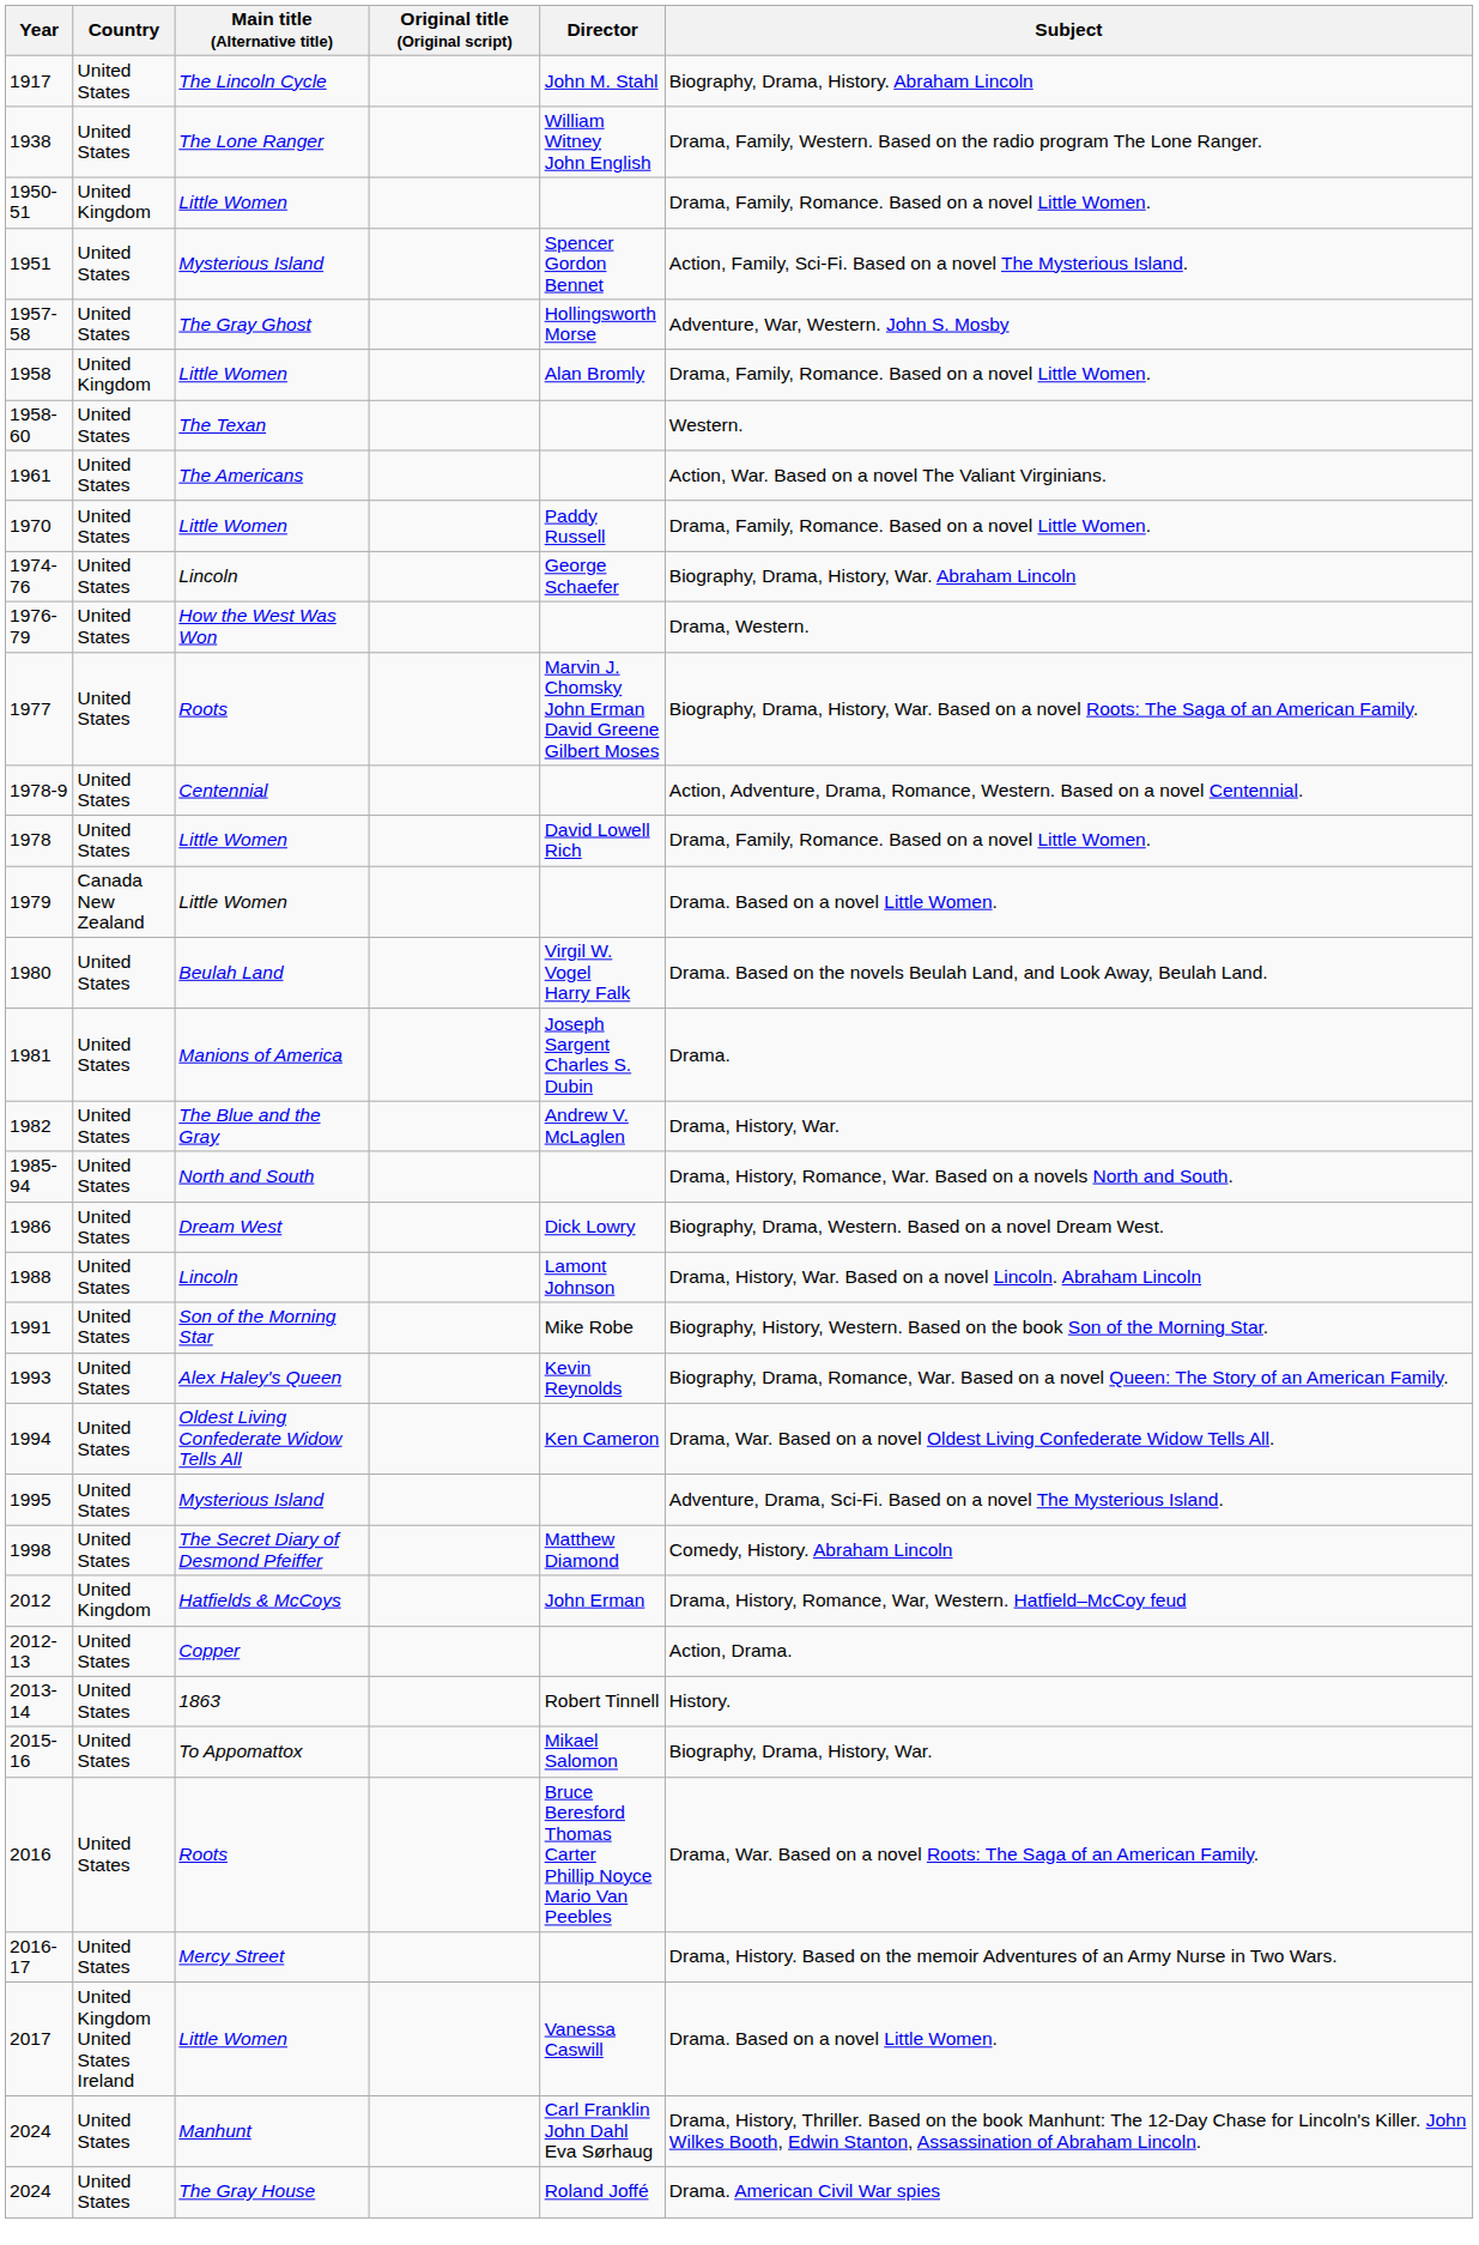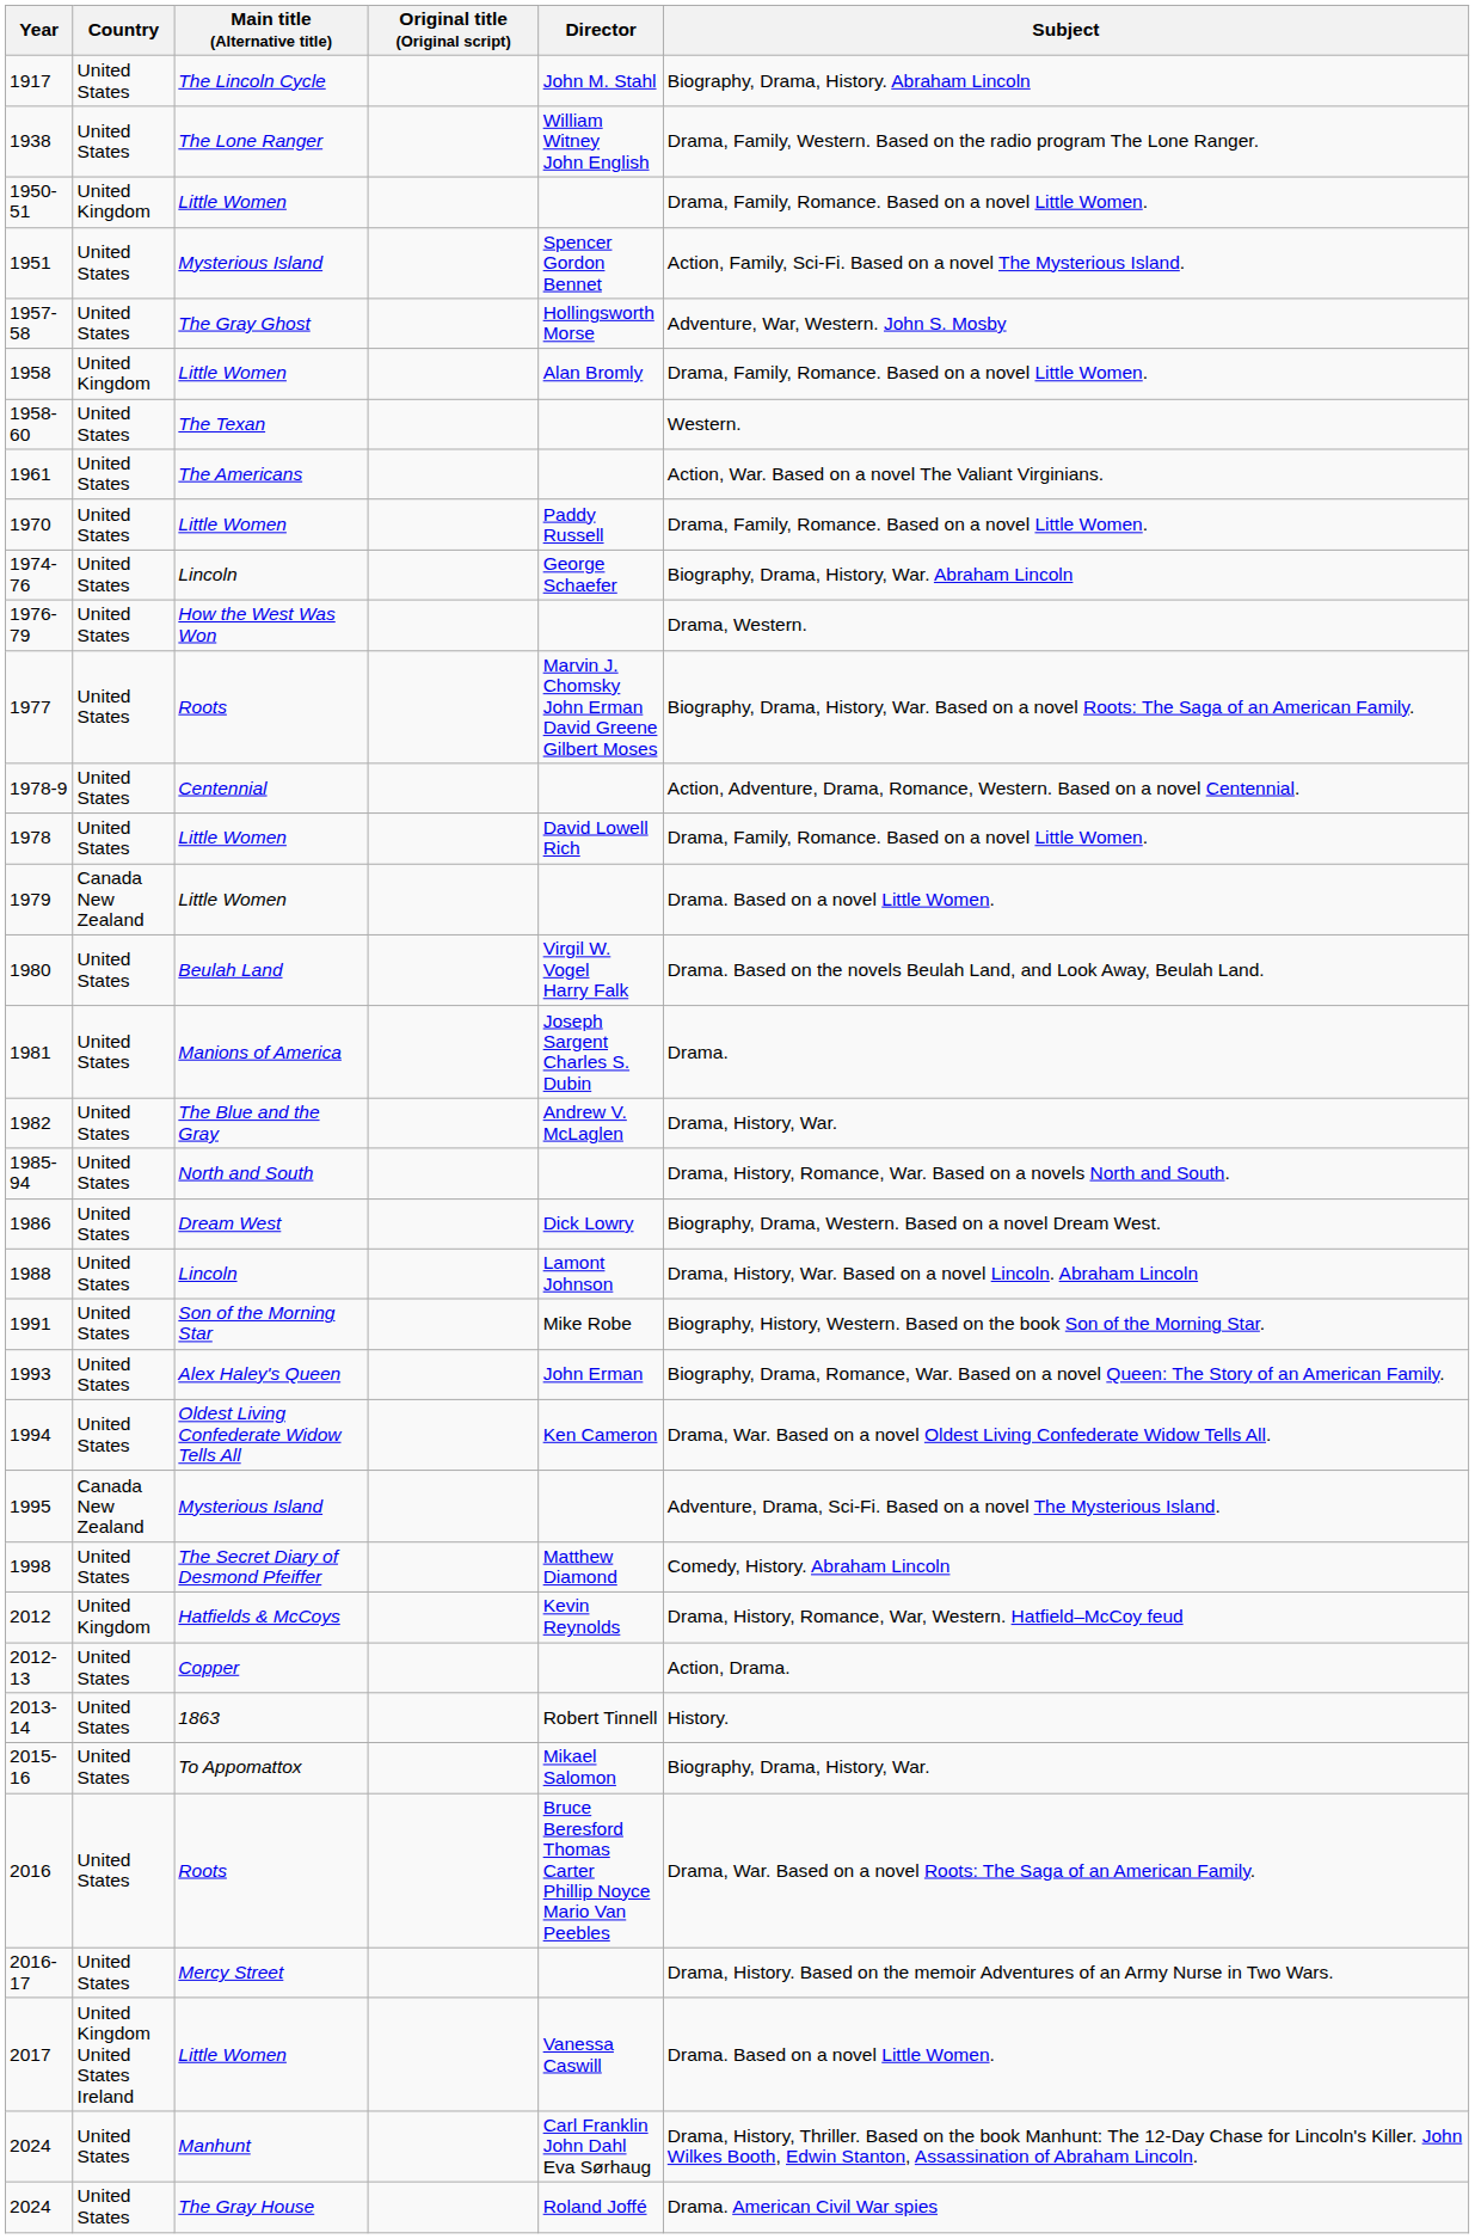 <table class="wikitable sortable" style="width:100%;">
 <tr>
 <th>Year</th>
 <th width= 80>Country</th>
 <th class="unsortable" style="width:160px;">Main title<br><small>(Alternative title)</small></th>
 <th class="unsortable" style="width:140px;">Original title<br><small>(Original script)</small></th>
 <th width=100>Director</th>
 <th class="unsortable">Subject</th>
 </tr>
 <tr>
 <td>1917</td>
 <td>United States</td>
 <td><em><a href='#'>The Lincoln Cycle</a></em></td>
 <td></td>
 <td><a href='#'>John M. Stahl</a></td>
 <td>Biography, Drama, History. <a href='#'>Abraham Lincoln</a></td>
 </tr>
 <tr>
 <td>1938</td>
 <td>United States</td>
 <td><em><a href='#'>The Lone Ranger</a></em></td>
 <td></td>
 <td><a href='#'>William Witney</a><br><a href='#'>John English</a></td>
 <td>Drama, Family, Western. Based on the radio program The Lone Ranger.</td>
 </tr>
 <tr>
 <td>1950-51</td>
 <td>United Kingdom</td>
 <td><em><a href='#'>Little Women</a></em></td>
 <td></td>
 <td></td>
 <td>Drama, Family, Romance. Based on a novel <a href='#'>Little Women</a>.</td>
 </tr>
 <tr>
 <td>1951</td>
 <td>United States</td>
 <td><em><a href='#'>Mysterious Island</a></em></td>
 <td></td>
 <td><a href='#'>Spencer Gordon Bennet</a></td>
 <td>Action, Family, Sci-Fi. Based on a novel <a href='#'>The Mysterious Island</a>.</td>
 </tr>
 <tr>
 <td>1957-58</td>
 <td>United States</td>
 <td><em><a href='#'>The Gray Ghost</a></em></td>
 <td></td>
 <td><a href='#'>Hollingsworth Morse</a></td>
 <td>Adventure, War, Western. <a href='#'>John S. Mosby</a></td>
 </tr>
 <tr>
 <td>1958</td>
 <td>United Kingdom</td>
 <td><em><a href='#'>Little Women</a></em></td>
 <td></td>
 <td><a href='#'>Alan Bromly</a></td>
 <td>Drama, Family, Romance. Based on a novel <a href='#'>Little Women</a>.</td>
 </tr>
 <tr>
 <td>1958-60</td>
 <td>United States</td>
 <td><em><a href='#'>The Texan</a></em></td>
 <td></td>
 <td></td>
 <td>Western.</td>
 </tr>
 <tr>
 <td>1961</td>
 <td>United States</td>
 <td><em><a href='#'>The Americans</a></em></td>
 <td></td>
 <td></td>
 <td>Action, War. Based on a novel The Valiant Virginians.</td>
 </tr>
 <tr>
 <td>1970</td>
 <td>United States</td>
 <td><em><a href='#'>Little Women</a></em></td>
 <td></td>
 <td><a href='#'>Paddy Russell</a></td>
 <td>Drama, Family, Romance. Based on a novel <a href='#'>Little Women</a>.</td>
 </tr>
 <tr>
 <td>1974-76</td>
 <td>United States</td>
 <td><em>Lincoln</em></td>
 <td></td>
 <td><a href='#'>George Schaefer</a></td>
 <td>Biography, Drama, History, War. <a href='#'>Abraham Lincoln</a></td>
 </tr>
 <tr>
 <td>1976-79</td>
 <td>United States</td>
 <td><em><a href='#'>How the West Was Won</a></em></td>
 <td></td>
 <td></td>
 <td>Drama, Western.</td>
 </tr>
 <tr>
 <td>1977</td>
 <td>United States</td>
 <td><em><a href='#'>Roots</a></em></td>
 <td></td>
 <td><a href='#'>Marvin J. Chomsky</a><br><a href='#'>John Erman</a><br><a href='#'>David Greene</a><br><a href='#'>Gilbert Moses</a></td>
 <td>Biography, Drama, History, War. Based on a novel <a href='#'>Roots: The Saga of an American Family</a>.</td>
 </tr>
 <tr>
 <td>1978-9</td>
 <td>United States</td>
 <td><em><a href='#'>Centennial</a></em></td>
 <td></td>
 <td></td>
 <td>Action, Adventure, Drama, Romance, Western. Based on a novel <a href='#'>Centennial</a>.</td>
 </tr>
 <tr>
 <td>1978</td>
 <td>United States</td>
 <td><em><a href='#'>Little Women</a></em></td>
 <td></td>
 <td><a href='#'>David Lowell Rich</a></td>
 <td>Drama, Family, Romance. Based on a novel <a href='#'>Little Women</a>.</td>
 </tr>
 <tr>
 <td>1979</td>
 <td>Canada<br>New Zealand</td>
 <td><em>Little Women</em></td>
 <td></td>
 <td></td>
 <td>Drama. Based on a novel <a href='#'>Little Women</a>.</td>
 </tr>
 <tr>
 <td>1980</td>
 <td>United States</td>
 <td><em><a href='#'>Beulah Land</a></em></td>
 <td></td>
 <td><a href='#'>Virgil W. Vogel</a><br><a href='#'>Harry Falk</a></td>
 <td>Drama. Based on the novels Beulah Land, and Look Away, Beulah Land.</td>
 </tr>
 <tr>
 <td>1981</td>
 <td>United States</td>
 <td><em><a href='#'>Manions of America</a></em></td>
 <td></td>
 <td><a href='#'>Joseph Sargent</a><br><a href='#'>Charles S. Dubin</a></td>
 <td>Drama.</td>
 </tr>
 <tr>
 <td>1982</td>
 <td>United States</td>
 <td><em><a href='#'>The Blue and the Gray</a></em></td>
 <td></td>
 <td><a href='#'>Andrew V. McLaglen</a></td>
 <td>Drama, History, War.</td>
 </tr>
 <tr>
 <td>1985-94</td>
 <td>United States</td>
 <td><em><a href='#'>North and South</a></em></td>
 <td></td>
 <td></td>
 <td>Drama, History, Romance, War. Based on a novels <a href='#'>North and South</a>.</td>
 </tr>
 <tr>
 <td>1986</td>
 <td>United States</td>
 <td><em><a href='#'>Dream West</a></em></td>
 <td></td>
 <td><a href='#'>Dick Lowry</a></td>
 <td>Biography, Drama, Western. Based on a novel Dream West.</td>
 </tr>
 <tr>
 <td>1988</td>
 <td>United States</td>
 <td><em><a href='#'>Lincoln</a></em></td>
 <td></td>
 <td><a href='#'>Lamont Johnson</a></td>
 <td>Drama, History, War. Based on a novel <a href='#'>Lincoln</a>. <a href='#'>Abraham Lincoln</a></td>
 </tr>
 <tr>
 <td>1991</td>
 <td>United States</td>
 <td><em><a href='#'>Son of the Morning Star</a></em></td>
 <td></td>
 <td>Mike Robe</td>
 <td>Biography, History, Western. Based on the book <a href='#'>Son of the Morning Star</a>.</td>
 </tr>
 <tr>
 <td>1993</td>
 <td>United States</td>
 <td><em><a href='#'>Alex Haley's Queen</a></em></td>
 <td></td>
-<td><a href='#'>Kevin Reynolds</a></td>
+<td><a href='#'>John Erman</a></td>
 <td>Biography, Drama, Romance, War. Based on a novel <a href='#'>Queen: The Story of an American Family</a>.</td>
 </tr>
 <tr>
 <td>1994</td>
 <td>United States</td>
 <td><em><a href='#'>Oldest Living Confederate Widow Tells All</a></em></td>
 <td></td>
 <td><a href='#'>Ken Cameron</a></td>
 <td>Drama, War. Based on a novel <a href='#'>Oldest Living Confederate Widow Tells All</a>.</td>
 </tr>
 <tr>
 <td>1995</td>
-<td>United States</td>
+<td>Canada<br>New Zealand</td>
 <td><em><a href='#'>Mysterious Island</a></em></td>
 <td></td>
 <td></td>
 <td>Adventure, Drama, Sci-Fi. Based on a novel <a href='#'>The Mysterious Island</a>.</td>
 </tr>
 <tr>
 <td>1998</td>
 <td>United States</td>
 <td><em><a href='#'>The Secret Diary of Desmond Pfeiffer</a></em></td>
 <td></td>
 <td><a href='#'>Matthew Diamond</a></td>
 <td>Comedy, History. <a href='#'>Abraham Lincoln</a></td>
 </tr>
 <tr>
 <td>2012</td>
 <td>United Kingdom</td>
 <td><em><a href='#'>Hatfields & McCoys</a></em></td>
 <td></td>
-<td><a href='#'>John Erman</a></td>
+<td><a href='#'>Kevin Reynolds</a></td>
 <td>Drama, History, Romance, War, Western. <a href='#'>Hatfield–McCoy feud</a></td>
 </tr>
 <tr>
 <td>2012-13</td>
 <td>United States</td>
 <td><em><a href='#'>Copper</a></em></td>
 <td></td>
 <td></td>
 <td>Action, Drama.</td>
 </tr>
 <tr>
 <td>2013-14</td>
 <td>United States</td>
 <td><em>1863</em></td>
 <td></td>
 <td>Robert Tinnell</td>
 <td>History.</td>
 </tr>
 <tr>
 <td>2015-16</td>
 <td>United States</td>
 <td><em>To Appomattox</em></td>
 <td></td>
 <td><a href='#'>Mikael Salomon</a></td>
 <td>Biography, Drama, History, War.</td>
 </tr>
 <tr>
 <td>2016</td>
 <td>United States</td>
 <td><em><a href='#'>Roots</a></em></td>
 <td></td>
 <td><a href='#'>Bruce Beresford</a><br><a href='#'>Thomas Carter</a><br><a href='#'>Phillip Noyce</a><br><a href='#'>Mario Van Peebles</a></td>
 <td>Drama, War. Based on a novel <a href='#'>Roots: The Saga of an American Family</a>.</td>
 </tr>
 <tr>
 <td>2016-17</td>
 <td>United States</td>
 <td><em><a href='#'>Mercy Street</a></em></td>
 <td></td>
 <td></td>
 <td>Drama, History. Based on the memoir Adventures of an Army Nurse in Two Wars.</td>
 </tr>
 <tr>
 <td>2017</td>
 <td>United Kingdom<br>United States<br>Ireland</td>
 <td><em><a href='#'>Little Women</a></em></td>
 <td></td>
 <td><a href='#'>Vanessa Caswill</a></td>
 <td>Drama. Based on a novel <a href='#'>Little Women</a>.</td>
 </tr>
 <tr>
 <td>2024</td>
 <td>United States</td>
 <td><em><a href='#'>Manhunt</a></em></td>
 <td></td>
 <td><a href='#'>Carl Franklin</a><br><a href='#'>John Dahl</a><br>Eva Sørhaug</td>
 <td>Drama, History, Thriller. Based on the book Manhunt: The 12-Day Chase for Lincoln's Killer. <a href='#'>John Wilkes Booth</a>, <a href='#'>Edwin Stanton</a>, <a href='#'>Assassination of Abraham Lincoln</a>.</td>
 </tr>
 <tr>
 <td>2024</td>
 <td>United States</td>
 <td><em><a href='#'>The Gray House</a></em></td>
 <td></td>
 <td><a href='#'>Roland Joffé</a></td>
 <td>Drama. <a href='#'>American Civil War spies</a></td>
 </tr>
 </table>
